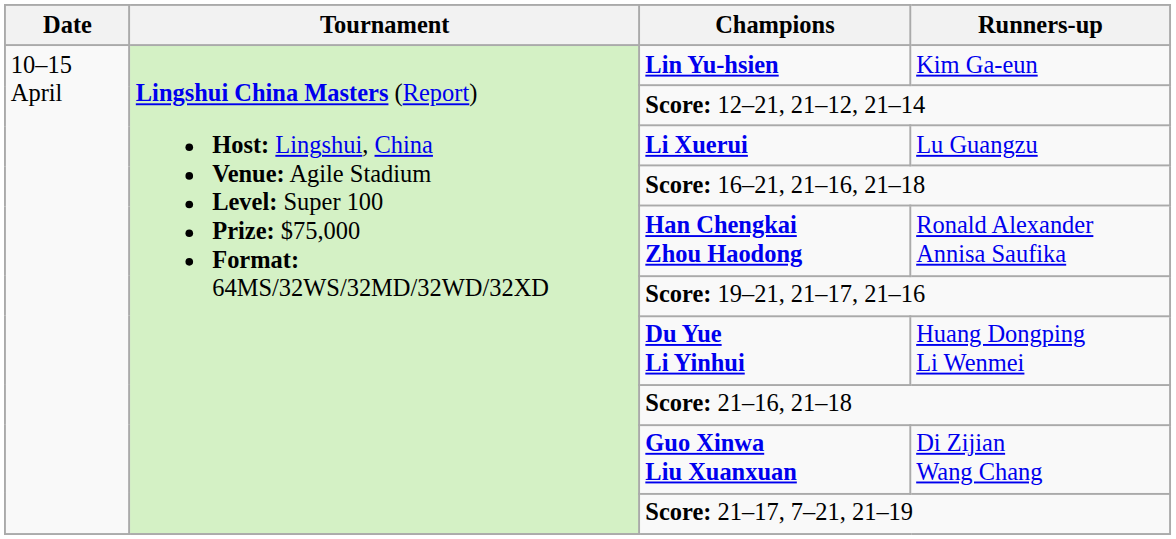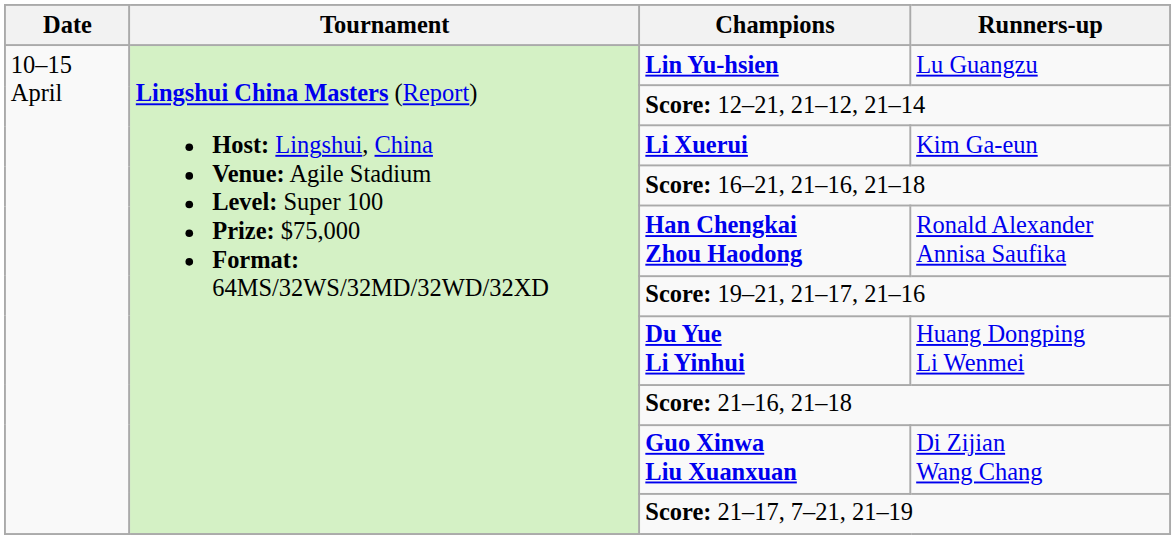 <table class=wikitable style=font-size:80%>
 <tr>
 <th width=110>Date</th>
 <th width=330>Tournament</th>
 <th width=250>Champions</th>
 <th width=250>Runners-up</th>
 </tr>
 <tr valign=top>
 <td rowspan=10>10–15 April</td>
 <td style="background:#D4F1C5;" rowspan="10"><br><strong><a href='#'>Lingshui China Masters</a></strong> (<a href='#'>Report</a>)<ul><li><strong>Host:</strong> <a href='#'>Lingshui</a>, <a href='#'>China</a></li><li><strong>Venue:</strong> Agile Stadium</li><li><strong>Level:</strong> Super 100</li><li><strong>Prize:</strong> $75,000</li><li><strong>Format:</strong> 64MS/32WS/32MD/32WD/32XD</li></ul></td>
 <td><strong> <a href='#'>Lin Yu-hsien</a></strong></td>
-<td> <a href='#'>Kim Ga-eun</a></td>
+<td> <a href='#'>Lu Guangzu</a></td>
 </tr>
 <tr>
 <td colspan=2><strong>Score:</strong> 12–21, 21–12, 21–14</td>
 </tr>
 <tr valign=top>
 <td><strong> <a href='#'>Li Xuerui</a></strong></td>
-<td> <a href='#'>Lu Guangzu</a></td>
+<td> <a href='#'>Kim Ga-eun</a></td>
 </tr>
 <tr>
 <td colspan=2><strong>Score:</strong> 16–21, 21–16, 21–18</td>
 </tr>
 <tr valign=top>
 <td><strong> <a href='#'>Han Chengkai</a><br> <a href='#'>Zhou Haodong</a></strong></td>
 <td> <a href='#'>Ronald Alexander</a><br> <a href='#'>Annisa Saufika</a></td>
 </tr>
 <tr>
 <td colspan=2><strong>Score:</strong> 19–21, 21–17, 21–16</td>
 </tr>
 <tr valign=top>
 <td><strong> <a href='#'>Du Yue</a><br> <a href='#'>Li Yinhui</a></strong></td>
 <td> <a href='#'>Huang Dongping</a><br> <a href='#'>Li Wenmei</a></td>
 </tr>
 <tr>
 <td colspan=2><strong>Score:</strong> 21–16, 21–18</td>
 </tr>
 <tr valign=top>
 <td><strong> <a href='#'>Guo Xinwa</a><br> <a href='#'>Liu Xuanxuan</a></strong></td>
 <td> <a href='#'>Di Zijian</a><br> <a href='#'>Wang Chang</a></td>
 </tr>
 <tr>
 <td colspan=2><strong>Score:</strong> 21–17, 7–21, 21–19</td>
 </tr>
 </table>
